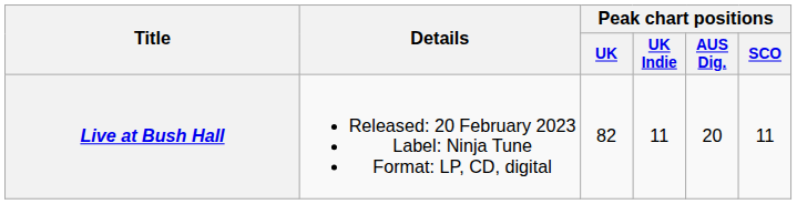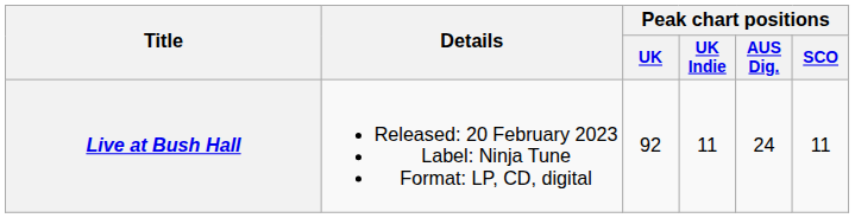 <table class="wikitable plainrowheaders" style="text-align:center;">
 <tr>
 <th scope="col" rowspan="2" style="width:16em;">Title</th>
 <th scope="col" rowspan="2">Details</th>
 <th colspan="4" scope="col">Peak chart positions</th>
 </tr>
 <tr>
 <th scope="col" style="width:3em;font-size:85%;"><a href='#'>UK</a><br></th>
 <th scope="col" style="width:3em;font-size:85%;"><a href='#'>UK<br>Indie</a><br></th>
 <th scope="col" style="width:3em;font-size:85%;"><a href='#'>AUS<br>Dig.</a><br></th>
 <th scope="col" style="width:3em;font-size:85%;"><a href='#'>SCO</a><br></th>
 </tr>
 <tr>
 <th scope="row"><em><a href='#'>Live at Bush Hall</a></em></th>
 <td><br><ul><li>Released: 20 February 2023</li><li>Label: Ninja Tune</li><li>Format: LP, CD, digital</li></ul></td>
-<td>82</td>
+<td>92</td>
 <td>11</td>
-<td>20</td>
+<td>24</td>
 <td>11</td>
 </tr>
 </table>
